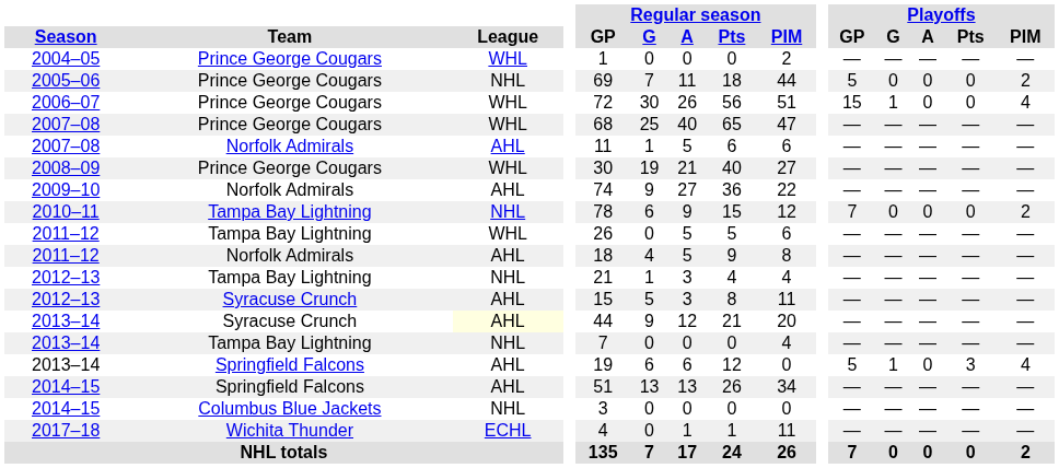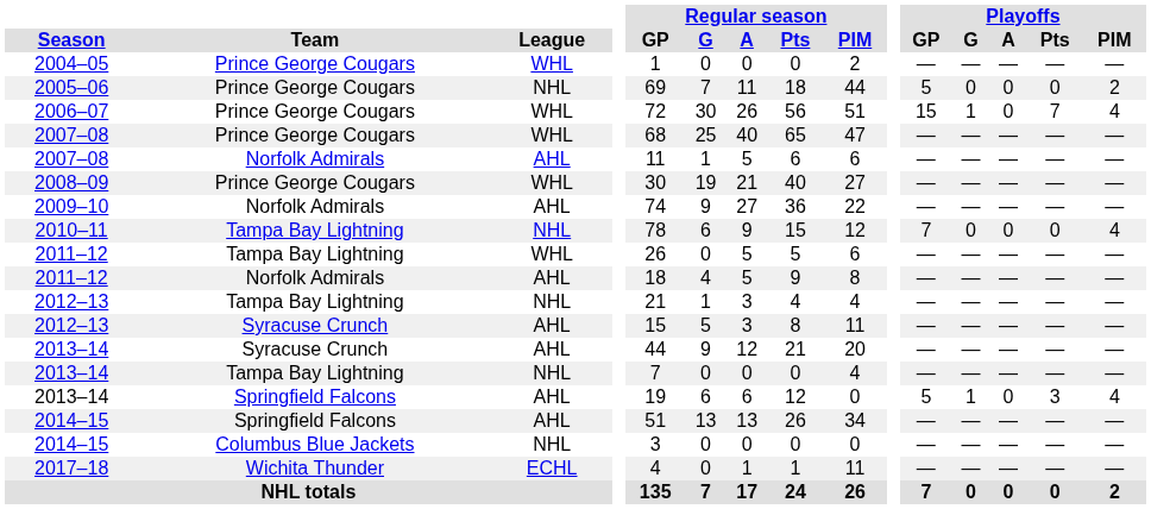 <table border="0" cellpadding="1" cellspacing="0" style="text-align:center; width:60em">
 <tr bgcolor="#e0e0e0">
 <th colspan="3" bgcolor="#ffffff"> </th>
 <th rowspan="99" bgcolor="#ffffff"> </th>
 <th colspan="5"><a href='#'>Regular season</a></th>
 <th rowspan="99" bgcolor="#ffffff"> </th>
 <th colspan="5"><a href='#'>Playoffs</a></th>
 </tr>
 <tr bgcolor="#e0e0e0">
 <th><a href='#'>Season</a></th>
 <th>Team</th>
 <th>League</th>
 <th>GP</th>
 <th><a href='#'>G</a></th>
 <th><a href='#'>A</a></th>
 <th><a href='#'>Pts</a></th>
 <th><a href='#'>PIM</a></th>
 <th>GP</th>
 <th>G</th>
 <th>A</th>
 <th>Pts</th>
 <th>PIM</th>
 </tr>
 <tr>
 <td><a href='#'>2004–05</a></td>
 <td><a href='#'>Prince George Cougars</a></td>
 <td><a href='#'>WHL</a></td>
 <td>1</td>
 <td>0</td>
 <td>0</td>
 <td>0</td>
 <td>2</td>
 <td>—</td>
 <td>—</td>
 <td>—</td>
 <td>—</td>
 <td>—</td>
 </tr>
 <tr bgcolor="#f0f0f0">
 <td><a href='#'>2005–06</a></td>
 <td>Prince George Cougars</td>
 <td>NHL</td>
 <td>69</td>
 <td>7</td>
 <td>11</td>
 <td>18</td>
 <td>44</td>
 <td>5</td>
 <td>0</td>
 <td>0</td>
 <td>0</td>
 <td>2</td>
 </tr>
 <tr>
 <td><a href='#'>2006–07</a></td>
 <td>Prince George Cougars</td>
 <td>WHL</td>
 <td>72</td>
 <td>30</td>
 <td>26</td>
 <td>56</td>
 <td>51</td>
 <td>15</td>
 <td>1</td>
 <td>0</td>
-<td>0</td>
+<td>7</td>
 <td>4</td>
 </tr>
 <tr bgcolor="#f0f0f0">
 <td><a href='#'>2007–08</a></td>
 <td>Prince George Cougars</td>
 <td>WHL</td>
 <td>68</td>
 <td>25</td>
 <td>40</td>
 <td>65</td>
 <td>47</td>
 <td>—</td>
 <td>—</td>
 <td>—</td>
 <td>—</td>
 <td>—</td>
 </tr>
 <tr>
 <td><a href='#'>2007–08</a></td>
 <td><a href='#'>Norfolk Admirals</a></td>
 <td><a href='#'>AHL</a></td>
 <td>11</td>
 <td>1</td>
 <td>5</td>
 <td>6</td>
 <td>6</td>
 <td>—</td>
 <td>—</td>
 <td>—</td>
 <td>—</td>
 <td>—</td>
 </tr>
 <tr bgcolor="#f0f0f0">
 <td><a href='#'>2008–09</a></td>
 <td>Prince George Cougars</td>
 <td>WHL</td>
 <td>30</td>
 <td>19</td>
 <td>21</td>
 <td>40</td>
 <td>27</td>
 <td>—</td>
 <td>—</td>
 <td>—</td>
 <td>—</td>
 <td>—</td>
 </tr>
 <tr>
 <td><a href='#'>2009–10</a></td>
 <td>Norfolk Admirals</td>
 <td>AHL</td>
 <td>74</td>
 <td>9</td>
 <td>27</td>
 <td>36</td>
 <td>22</td>
 <td>—</td>
 <td>—</td>
 <td>—</td>
 <td>—</td>
 <td>—</td>
 </tr>
 <tr bgcolor="#f0f0f0">
 <td><a href='#'>2010–11</a></td>
 <td><a href='#'>Tampa Bay Lightning</a></td>
 <td><a href='#'>NHL</a></td>
 <td>78</td>
 <td>6</td>
 <td>9</td>
 <td>15</td>
 <td>12</td>
 <td>7</td>
 <td>0</td>
 <td>0</td>
 <td>0</td>
-<td>2</td>
+<td>4</td>
 </tr>
 <tr>
 <td><a href='#'>2011–12</a></td>
 <td>Tampa Bay Lightning</td>
 <td>WHL</td>
 <td>26</td>
 <td>0</td>
 <td>5</td>
 <td>5</td>
 <td>6</td>
 <td>—</td>
 <td>—</td>
 <td>—</td>
 <td>—</td>
 <td>—</td>
 </tr>
 <tr bgcolor="#f0f0f0">
 <td><a href='#'>2011–12</a></td>
 <td>Norfolk Admirals</td>
 <td>AHL</td>
 <td>18</td>
 <td>4</td>
 <td>5</td>
 <td>9</td>
 <td>8</td>
 <td>—</td>
 <td>—</td>
 <td>—</td>
 <td>—</td>
 <td>—</td>
 </tr>
 <tr>
 <td><a href='#'>2012–13</a></td>
 <td>Tampa Bay Lightning</td>
 <td>NHL</td>
 <td>21</td>
 <td>1</td>
 <td>3</td>
 <td>4</td>
 <td>4</td>
 <td>—</td>
 <td>—</td>
 <td>—</td>
 <td>—</td>
 <td>—</td>
 </tr>
 <tr bgcolor="#f0f0f0">
 <td><a href='#'>2012–13</a></td>
 <td><a href='#'>Syracuse Crunch</a></td>
 <td>AHL</td>
 <td>15</td>
 <td>5</td>
 <td>3</td>
 <td>8</td>
 <td>11</td>
 <td>—</td>
 <td>—</td>
 <td>—</td>
 <td>—</td>
 <td>—</td>
 </tr>
 <tr>
 <td><a href='#'>2013–14</a></td>
 <td>Syracuse Crunch</td>
-<td style="background: lightyellow;">AHL</td>
+<td>AHL</td>
 <td>44</td>
 <td>9</td>
 <td>12</td>
 <td>21</td>
 <td>20</td>
 <td>—</td>
 <td>—</td>
 <td>—</td>
 <td>—</td>
 <td>—</td>
 </tr>
 <tr bgcolor="#f0f0f0">
 <td><a href='#'>2013–14</a></td>
 <td>Tampa Bay Lightning</td>
 <td>NHL</td>
 <td>7</td>
 <td>0</td>
 <td>0</td>
 <td>0</td>
 <td>4</td>
 <td>—</td>
 <td>—</td>
 <td>—</td>
 <td>—</td>
 <td>—</td>
 </tr>
 <tr>
 <td>2013–14</td>
 <td><a href='#'>Springfield Falcons</a></td>
 <td>AHL</td>
 <td>19</td>
 <td>6</td>
 <td>6</td>
 <td>12</td>
 <td>0</td>
 <td>5</td>
 <td>1</td>
 <td>0</td>
 <td>3</td>
 <td>4</td>
 </tr>
 <tr bgcolor="#f0f0f0">
 <td><a href='#'>2014–15</a></td>
 <td>Springfield Falcons</td>
 <td>AHL</td>
 <td>51</td>
 <td>13</td>
 <td>13</td>
 <td>26</td>
 <td>34</td>
 <td>—</td>
 <td>—</td>
 <td>—</td>
 <td>—</td>
 <td>—</td>
 </tr>
 <tr>
 <td><a href='#'>2014–15</a></td>
 <td><a href='#'>Columbus Blue Jackets</a></td>
 <td>NHL</td>
 <td>3</td>
 <td>0</td>
 <td>0</td>
 <td>0</td>
 <td>0</td>
 <td>—</td>
 <td>—</td>
 <td>—</td>
 <td>—</td>
 <td>—</td>
 </tr>
 <tr bgcolor="#f0f0f0">
 <td><a href='#'>2017–18</a></td>
 <td><a href='#'>Wichita Thunder</a></td>
 <td><a href='#'>ECHL</a></td>
 <td>4</td>
 <td>0</td>
 <td>1</td>
 <td>1</td>
 <td>11</td>
 <td>—</td>
 <td>—</td>
 <td>—</td>
 <td>—</td>
 <td>—</td>
 </tr>
 <tr bgcolor="#e0e0e0">
 <th colspan="3">NHL totals</th>
 <th>135</th>
 <th>7</th>
 <th>17</th>
 <th>24</th>
 <th>26</th>
 <th>7</th>
 <th>0</th>
 <th>0</th>
 <th>0</th>
 <th>2</th>
 </tr>
 </table>
